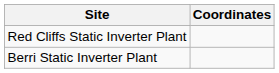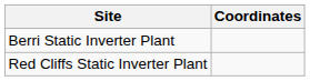 <table class="wikitable sortable">
 <tr>
 <th>Site</th>
 <th>Coordinates</th>
 </tr>
 <tr>
+<td>Berri Static Inverter Plant</td>
+<td></td>
+</tr>
+<tr>
 <td>Red Cliffs Static Inverter Plant</td>
 <td></td>
 </tr>
-<tr>
-<td>Berri Static Inverter Plant</td>
-<td></td>
-</tr>
 </table>
